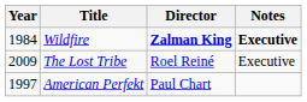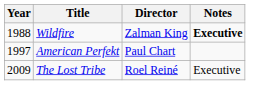 <table class="wikitable sortable">
 <tr>
 <th>Year</th>
 <th>Title</th>
 <th>Director</th>
 <th class="unsortable">Notes</th>
 </tr>
 <tr>
-<td>1984</td>
+<td>1988</td>
 <td><a href='#'><em>Wildfire</em></a></td>
-<td><strong><a href='#'>Zalman King</a></strong></td>
+<td><a href='#'>Zalman King</a></td>
 <td><strong>Executive</strong></td>
+</tr>
+<tr>
+<td>1997</td>
+<td><em><a href='#'>American Perfekt</a></em></td>
+<td><a href='#'>Paul Chart</a></td>
+<td></td>
 </tr>
 <tr>
 <td>2009</td>
 <td><em><a href='#'>The Lost Tribe</a></em></td>
 <td><a href='#'>Roel Reiné</a></td>
 <td>Executive</td>
 </tr>
-<tr>
-<td>1997</td>
-<td><em><a href='#'>American Perfekt</a></em></td>
-<td><a href='#'>Paul Chart</a></td>
-<td></td>
-</tr>
 </table>
